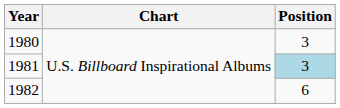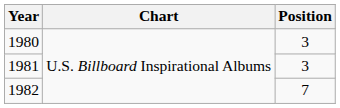 <table class="wikitable sortable">
 <tr>
 <th>Year</th>
 <th>Chart</th>
 <th>Position</th>
 </tr>
 <tr>
 <td>1980</td>
 <td rowspan=3>U.S. <em>Billboard</em> Inspirational Albums</td>
 <td style="text-align:center;">3</td>
 </tr>
 <tr>
 <td>1981</td>
-<td style="background: lightblue; text-align:center;">3</td>
+<td style="text-align:center;">3</td>
 </tr>
 <tr>
 <td>1982</td>
-<td style="text-align:center;">6</td>
+<td style="text-align:center;">7</td>
 </tr>
 </table>
